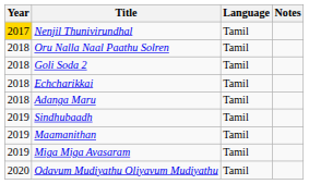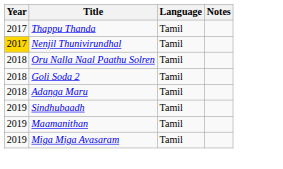 <table class="wikitable">
 <tr>
 <th>Year</th>
 <th>Title</th>
 <th>Language</th>
 <th>Notes</th>
+</tr>
+<tr>
+<td>2017</td>
+<td><em><a href='#'>Thappu Thanda</a></em></td>
+<td>Tamil</td>
+<td></td>
 </tr>
 <tr>
 <td style="background: gold;">2017</td>
 <td><em><a href='#'>Nenjil Thunivirundhal</a></em></td>
 <td>Tamil</td>
 <td></td>
 </tr>
 <tr>
 <td>2018</td>
 <td><em><a href='#'>Oru Nalla Naal Paathu Solren</a></em></td>
 <td>Tamil</td>
 <td></td>
 </tr>
 <tr>
 <td>2018</td>
 <td><em><a href='#'>Goli Soda 2</a></em></td>
-<td>Tamil</td>
-<td></td>
-</tr>
-<tr>
-<td>2018</td>
-<td><em><a href='#'>Echcharikkai</a></em></td>
 <td>Tamil</td>
 <td></td>
 </tr>
 <tr>
 <td>2018</td>
 <td><em><a href='#'>Adanga Maru</a></em></td>
 <td>Tamil</td>
 <td></td>
 </tr>
 <tr>
 <td>2019</td>
 <td><em><a href='#'>Sindhubaadh</a></em></td>
 <td>Tamil</td>
 <td></td>
 </tr>
 <tr>
 <td>2019</td>
 <td><em><a href='#'>Maamanithan</a></em></td>
 <td>Tamil</td>
 <td></td>
 </tr>
 <tr>
 <td>2019</td>
 <td><em><a href='#'>Miga Miga Avasaram</a></em></td>
 <td>Tamil</td>
 <td></td>
 </tr>
-<tr>
-<td>2020</td>
-<td><em><a href='#'>Odavum Mudiyathu Oliyavum Mudiyathu</a></em></td>
-<td>Tamil</td>
-<td></td>
-</tr>
 </table>
